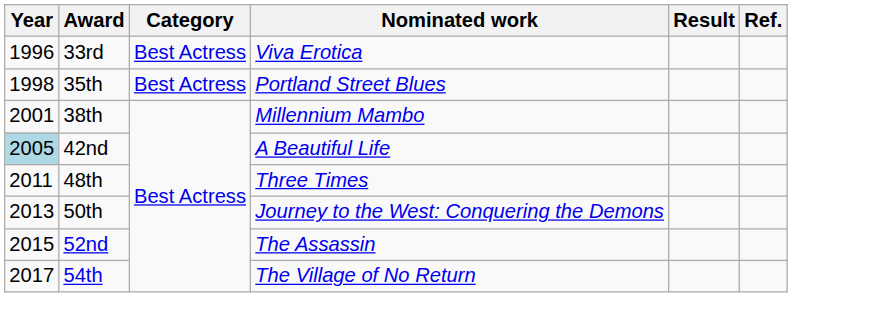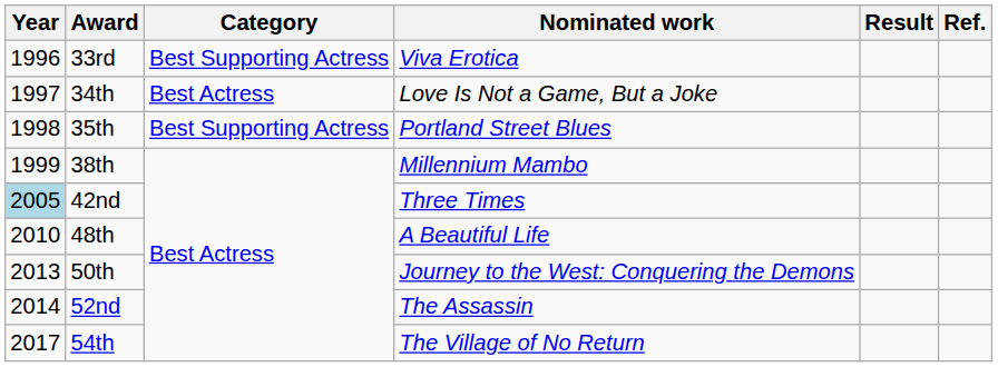 <table class="wikitable">
 <tr>
 <th>Year</th>
 <th>Award</th>
 <th>Category</th>
 <th>Nominated work</th>
 <th>Result</th>
 <th>Ref.</th>
 </tr>
 <tr>
 <td>1996</td>
 <td>33rd</td>
+<td><a href='#'>Best Supporting Actress</a></td>
+<td><em><a href='#'>Viva Erotica</a></em></td>
+<td></td>
+<td></td>
+</tr>
+<tr>
+<td>1997</td>
+<td>34th</td>
 <td><a href='#'>Best Actress</a></td>
-<td><em><a href='#'>Viva Erotica</a></em></td>
+<td><em>Love Is Not a Game, But a Joke</em></td>
 <td></td>
 <td></td>
 </tr>
 <tr>
 <td>1998</td>
 <td>35th</td>
-<td><a href='#'>Best Actress</a></td>
+<td><a href='#'>Best Supporting Actress</a></td>
 <td><em><a href='#'>Portland Street Blues</a></em></td>
 <td></td>
 <td></td>
 </tr>
 <tr>
-<td>2001</td>
+<td>1999</td>
 <td>38th</td>
 <td rowspan=6><a href='#'>Best Actress</a></td>
 <td><em><a href='#'>Millennium Mambo</a></em></td>
 <td></td>
 <td></td>
 </tr>
 <tr>
 <td style="background: lightblue;">2005</td>
 <td>42nd</td>
-<td><em><a href='#'>A Beautiful Life</a></em></td>
+<td><em><a href='#'>Three Times</a></em></td>
 <td></td>
 <td></td>
 </tr>
 <tr>
-<td>2011</td>
+<td>2010</td>
 <td>48th</td>
-<td><em><a href='#'>Three Times</a></em></td>
+<td><em><a href='#'>A Beautiful Life</a></em></td>
 <td></td>
 <td></td>
 </tr>
 <tr>
 <td>2013</td>
 <td>50th</td>
 <td><em><a href='#'>Journey to the West: Conquering the Demons</a></em></td>
 <td></td>
 <td></td>
 </tr>
 <tr>
-<td>2015</td>
+<td>2014</td>
 <td><a href='#'>52nd</a></td>
 <td><em><a href='#'>The Assassin</a></em></td>
 <td></td>
 <td></td>
 </tr>
 <tr>
 <td>2017</td>
 <td><a href='#'>54th</a></td>
 <td><em><a href='#'>The Village of No Return</a></em></td>
 <td></td>
 <td></td>
 </tr>
 </table>
